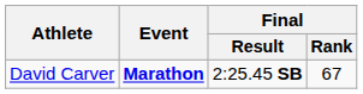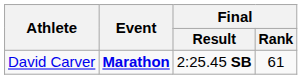 <table class="wikitable" style="font-size:90%">
 <tr>
 <th rowspan="2">Athlete</th>
 <th rowspan="2">Event</th>
 <th colspan="2">Final</th>
 </tr>
 <tr style="font-size:95%">
 <th>Result</th>
 <th>Rank</th>
 </tr>
 <tr style=text-align:center>
 <td style=text-align:left><a href='#'>David Carver</a></td>
 <td style=text-align:left><strong><a href='#'>Marathon</a></strong></td>
 <td>2:25.45 <strong>SB</strong></td>
-<td>67</td>
+<td>61</td>
 </tr>
 </table>
